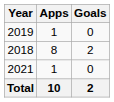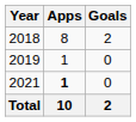 <table class="wikitable" style="text-align:center">
 <tr>
 <th>Year</th>
 <th>Apps</th>
 <th>Goals</th>
 </tr>
 <tr>
+<td>2018</td>
+<td>8</td>
+<td>2</td>
+</tr>
+<tr>
 <td>2019</td>
 <td>1</td>
 <td>0</td>
 </tr>
 <tr>
-<td>2018</td>
-<td>8</td>
-<td>2</td>
-</tr>
-<tr>
 <td>2021</td>
-<td>1</td>
+<td><strong>1</strong></td>
 <td>0</td>
 </tr>
 <tr>
 <th>Total</th>
 <th>10</th>
 <th>2</th>
 </tr>
 </table>
